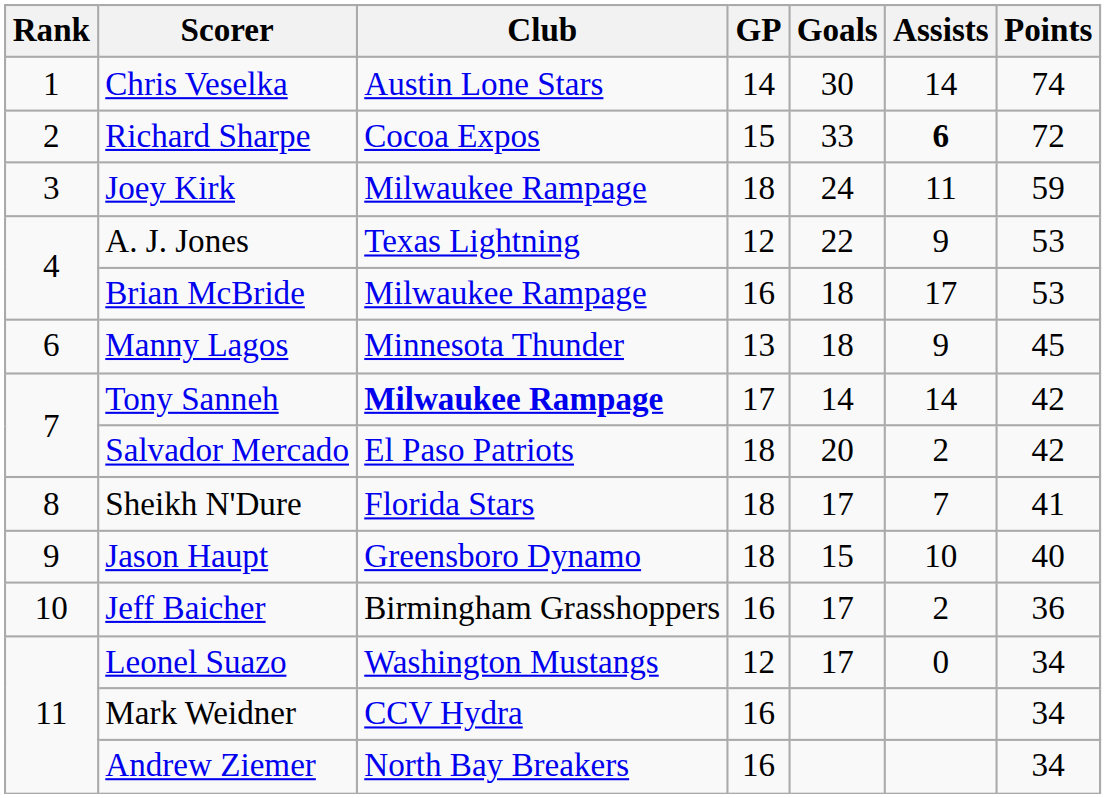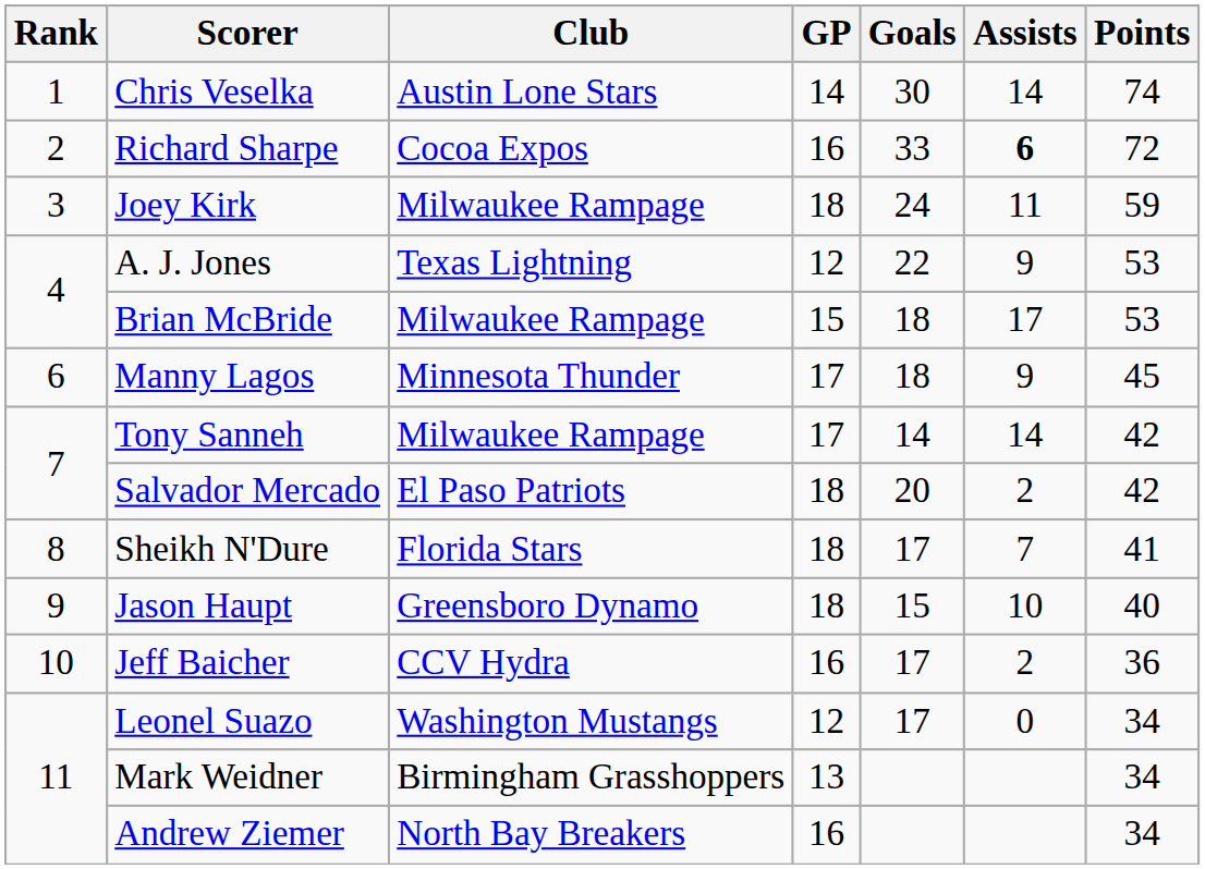 <table class="wikitable">
 <tr>
 <th>Rank</th>
 <th>Scorer</th>
 <th>Club</th>
 <th>GP</th>
 <th>Goals</th>
 <th>Assists</th>
 <th>Points</th>
 </tr>
 <tr>
 <td align=center>1</td>
 <td><a href='#'>Chris Veselka</a></td>
 <td><a href='#'>Austin Lone Stars</a></td>
 <td align=center>14</td>
 <td align=center>30</td>
 <td align=center>14</td>
 <td align=center>74</td>
 </tr>
 <tr>
 <td align=center>2</td>
 <td><a href='#'>Richard Sharpe</a></td>
 <td><a href='#'>Cocoa Expos</a></td>
-<td align=center>15</td>
+<td align=center>16</td>
 <td align=center>33</td>
 <td align=center><strong>6</strong></td>
 <td align=center>72</td>
 </tr>
 <tr>
 <td align=center>3</td>
 <td><a href='#'>Joey Kirk</a></td>
 <td><a href='#'>Milwaukee Rampage</a></td>
 <td align=center>18</td>
 <td align=center>24</td>
 <td align=center>11</td>
 <td align=center>59</td>
 </tr>
 <tr>
 <td rowspan=2 align=center>4</td>
 <td>A. J. Jones</td>
 <td><a href='#'>Texas Lightning</a></td>
 <td align=center>12</td>
 <td align=center>22</td>
 <td align=center>9</td>
 <td align=center>53</td>
 </tr>
 <tr>
 <td><a href='#'>Brian McBride</a></td>
 <td><a href='#'>Milwaukee Rampage</a></td>
-<td align=center>16</td>
+<td align=center>15</td>
 <td align=center>18</td>
 <td align=center>17</td>
 <td align=center>53</td>
 </tr>
 <tr>
 <td align=center>6</td>
 <td><a href='#'>Manny Lagos</a></td>
 <td><a href='#'>Minnesota Thunder</a></td>
-<td align=center>13</td>
+<td align=center>17</td>
 <td align=center>18</td>
 <td align=center>9</td>
 <td align=center>45</td>
 </tr>
 <tr>
 <td rowspan=2 align=center>7</td>
 <td><a href='#'>Tony Sanneh</a></td>
-<td><strong><a href='#'>Milwaukee Rampage</a></strong></td>
+<td><a href='#'>Milwaukee Rampage</a></td>
 <td align=center>17</td>
 <td align=center>14</td>
 <td align=center>14</td>
 <td align=center>42</td>
 </tr>
 <tr>
 <td><a href='#'>Salvador Mercado</a></td>
 <td><a href='#'>El Paso Patriots</a></td>
 <td align=center>18</td>
 <td align=center>20</td>
 <td align=center>2</td>
 <td align=center>42</td>
 </tr>
 <tr>
 <td align=center>8</td>
 <td>Sheikh N'Dure</td>
 <td><a href='#'>Florida Stars</a></td>
 <td align=center>18</td>
 <td align=center>17</td>
 <td align=center>7</td>
 <td align=center>41</td>
 </tr>
 <tr>
 <td align=center>9</td>
 <td><a href='#'>Jason Haupt</a></td>
 <td><a href='#'>Greensboro Dynamo</a></td>
 <td align=center>18</td>
 <td align=center>15</td>
 <td align=center>10</td>
 <td align=center>40</td>
 </tr>
 <tr>
 <td align=center>10</td>
 <td><a href='#'>Jeff Baicher</a></td>
-<td>Birmingham Grasshoppers</td>
+<td><a href='#'>CCV Hydra</a></td>
 <td align=center>16</td>
 <td align=center>17</td>
 <td align=center>2</td>
 <td align=center>36</td>
 </tr>
 <tr>
 <td rowspan=3 align=center>11</td>
 <td><a href='#'>Leonel Suazo</a></td>
 <td><a href='#'>Washington Mustangs</a></td>
 <td align=center>12</td>
 <td align=center>17</td>
 <td align=center>0</td>
 <td align=center>34</td>
 </tr>
 <tr>
 <td>Mark Weidner</td>
-<td><a href='#'>CCV Hydra</a></td>
-<td align=center>16</td>
+<td>Birmingham Grasshoppers</td>
+<td align=center>13</td>
 <td align=center></td>
 <td align=center></td>
 <td align=center>34</td>
 </tr>
 <tr>
 <td><a href='#'>Andrew Ziemer</a></td>
 <td><a href='#'>North Bay Breakers</a></td>
 <td align=center>16</td>
 <td align=center></td>
 <td align=center></td>
 <td align=center>34</td>
 </tr>
 </table>
